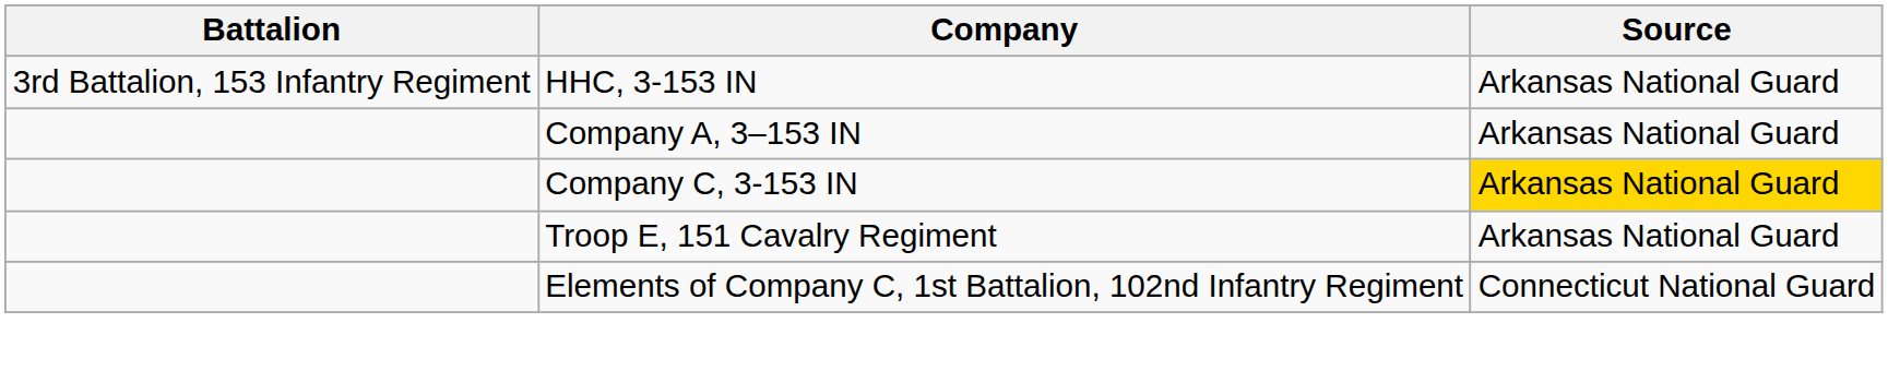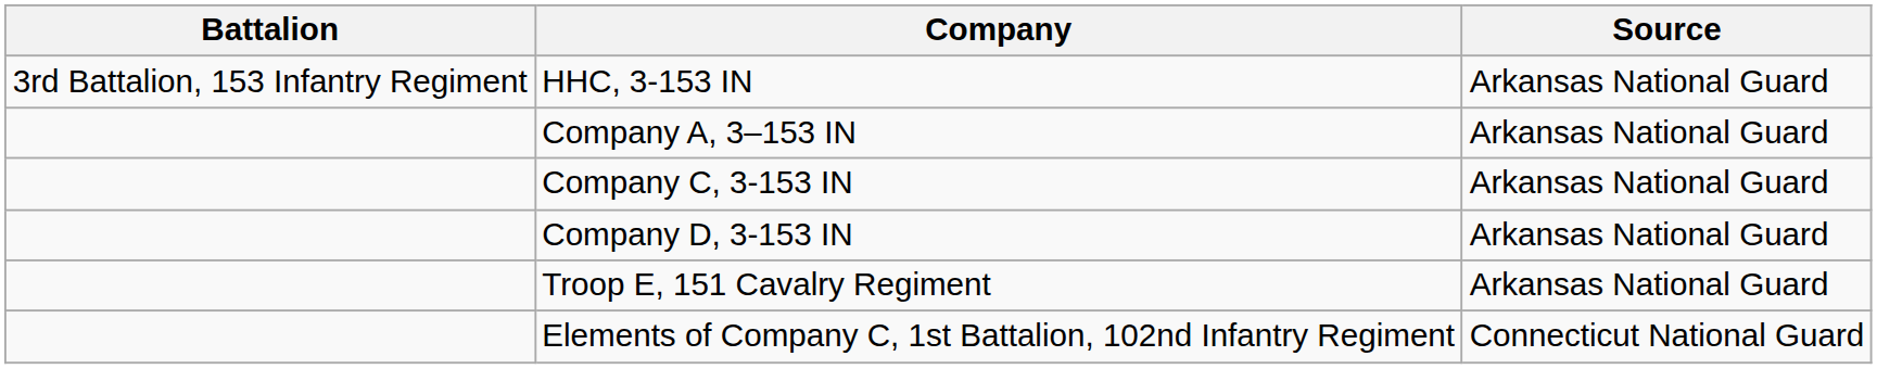 <table class="wikitable">
 <tr>
 <th>Battalion</th>
 <th>Company</th>
 <th>Source</th>
 </tr>
 <tr>
 <td>3rd Battalion, 153 Infantry Regiment</td>
 <td>HHC, 3-153 IN</td>
 <td>Arkansas National Guard</td>
 </tr>
 <tr>
 <td></td>
 <td>Company A, 3–153 IN</td>
 <td>Arkansas National Guard</td>
 </tr>
 <tr>
 <td></td>
 <td>Company C, 3-153 IN</td>
-<td style="background: gold;">Arkansas National Guard</td>
+<td>Arkansas National Guard</td>
+</tr>
+<tr>
+<td></td>
+<td>Company D, 3-153 IN</td>
+<td>Arkansas National Guard</td>
 </tr>
 <tr>
 <td></td>
 <td>Troop E, 151 Cavalry Regiment</td>
 <td>Arkansas National Guard</td>
 </tr>
 <tr>
 <td></td>
 <td>Elements of Company C, 1st Battalion, 102nd Infantry Regiment</td>
 <td>Connecticut National Guard</td>
 </tr>
 </table>
